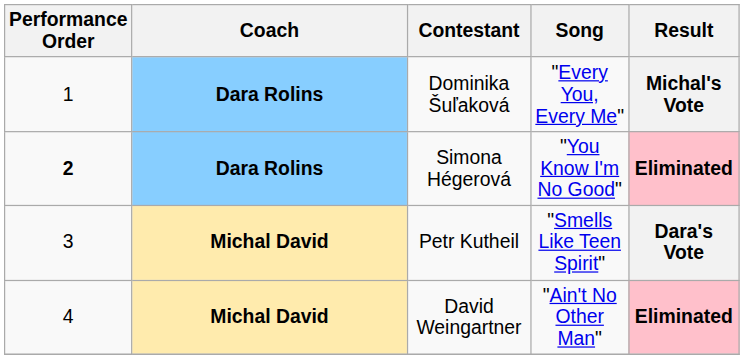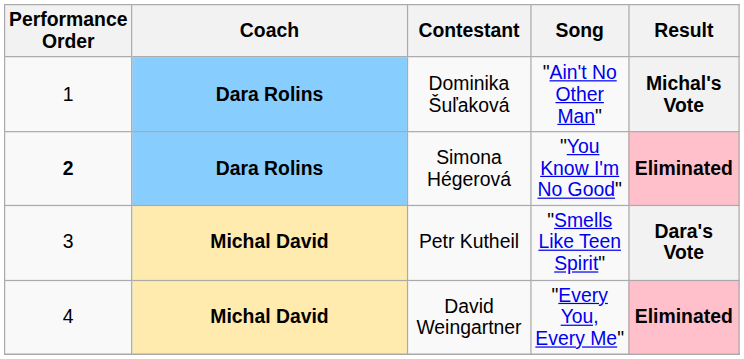 <table class="wikitable sortable" style="text-align: center; width: auto;">
 <tr>
 <th>Performance <br>Order</th>
 <th>Coach</th>
 <th>Contestant</th>
 <th>Song</th>
 <th>Result</th>
 </tr>
 <tr>
 <td>1</td>
 <th style="background-color:#87CEFF" width="220px">Dara Rolins</th>
 <td>Dominika Šuľaková</td>
-<td>"<a href='#'>Every You, Every Me</a>"</td>
+<td>"<a href='#'>Ain't No Other Man</a>"</td>
 <th>Michal's Vote</th>
 </tr>
 <tr>
 <td><strong>2</strong></td>
 <th style="background-color:#87CEFF" width="220px">Dara Rolins</th>
 <td>Simona Hégerová</td>
 <td>"<a href='#'>You Know I'm No Good</a>"</td>
 <th style="background:pink;">Eliminated</th>
 </tr>
 <tr>
 <td>3</td>
 <th style="background-color:#FFEBAD" width="220px">Michal David</th>
 <td>Petr Kutheil</td>
 <td>"<a href='#'>Smells Like Teen Spirit</a>"</td>
 <th>Dara's Vote</th>
 </tr>
 <tr>
 <td>4</td>
 <th style="background-color:#FFEBAD" width="220px">Michal David</th>
 <td>David Weingartner</td>
-<td>"<a href='#'>Ain't No Other Man</a>"</td>
+<td>"<a href='#'>Every You, Every Me</a>"</td>
 <th style="background:pink;">Eliminated</th>
 </tr>
 <tr>
 </tr>
 </table>
